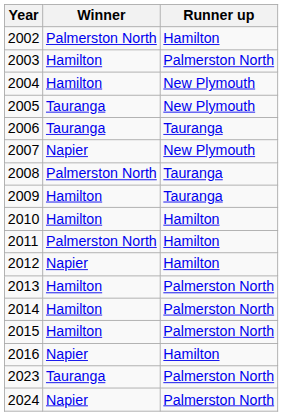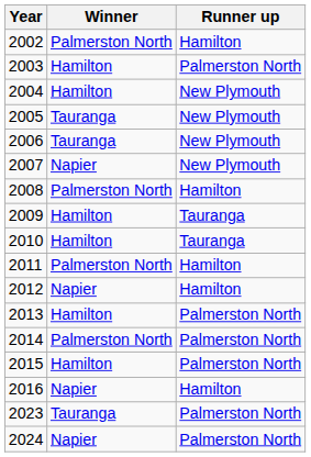 <table class="wikitable">
 <tr>
 <th>Year</th>
 <th>Winner</th>
 <th>Runner up</th>
 </tr>
 <tr>
 <td>2002</td>
 <td><a href='#'>Palmerston North</a></td>
 <td><a href='#'>Hamilton</a></td>
 </tr>
 <tr>
 <td>2003</td>
 <td><a href='#'>Hamilton</a></td>
 <td><a href='#'>Palmerston North</a></td>
 </tr>
 <tr>
 <td>2004</td>
 <td><a href='#'>Hamilton</a></td>
 <td><a href='#'>New Plymouth</a></td>
 </tr>
 <tr>
 <td>2005</td>
 <td><a href='#'>Tauranga</a></td>
 <td><a href='#'>New Plymouth</a></td>
 </tr>
 <tr>
 <td>2006</td>
 <td><a href='#'>Tauranga</a></td>
-<td><a href='#'>Tauranga</a></td>
+<td><a href='#'>New Plymouth</a></td>
 </tr>
 <tr>
 <td>2007</td>
 <td><a href='#'>Napier</a></td>
 <td><a href='#'>New Plymouth</a></td>
 </tr>
 <tr>
 <td>2008</td>
 <td><a href='#'>Palmerston North</a></td>
-<td><a href='#'>Tauranga</a></td>
+<td><a href='#'>Hamilton</a></td>
 </tr>
 <tr>
 <td>2009</td>
 <td><a href='#'>Hamilton</a></td>
 <td><a href='#'>Tauranga</a></td>
 </tr>
 <tr>
 <td>2010</td>
 <td><a href='#'>Hamilton</a></td>
-<td><a href='#'>Hamilton</a></td>
+<td><a href='#'>Tauranga</a></td>
 </tr>
 <tr>
 <td>2011</td>
 <td><a href='#'>Palmerston North</a></td>
 <td><a href='#'>Hamilton</a></td>
 </tr>
 <tr>
 <td>2012</td>
 <td><a href='#'>Napier</a></td>
 <td><a href='#'>Hamilton</a></td>
 </tr>
 <tr>
 <td>2013</td>
 <td><a href='#'>Hamilton</a></td>
 <td><a href='#'>Palmerston North</a></td>
 </tr>
 <tr>
 <td>2014</td>
-<td><a href='#'>Hamilton</a></td>
+<td><a href='#'>Palmerston North</a></td>
 <td><a href='#'>Palmerston North</a></td>
 </tr>
 <tr>
 <td>2015</td>
 <td><a href='#'>Hamilton</a></td>
 <td><a href='#'>Palmerston North</a></td>
 </tr>
 <tr>
 <td>2016</td>
 <td><a href='#'>Napier</a></td>
 <td><a href='#'>Hamilton</a></td>
 </tr>
 <tr>
 <td>2023</td>
 <td><a href='#'>Tauranga</a></td>
 <td><a href='#'>Palmerston North</a></td>
 </tr>
 <tr>
 <td>2024</td>
 <td><a href='#'>Napier</a></td>
 <td><a href='#'>Palmerston North</a></td>
 </tr>
 </table>
